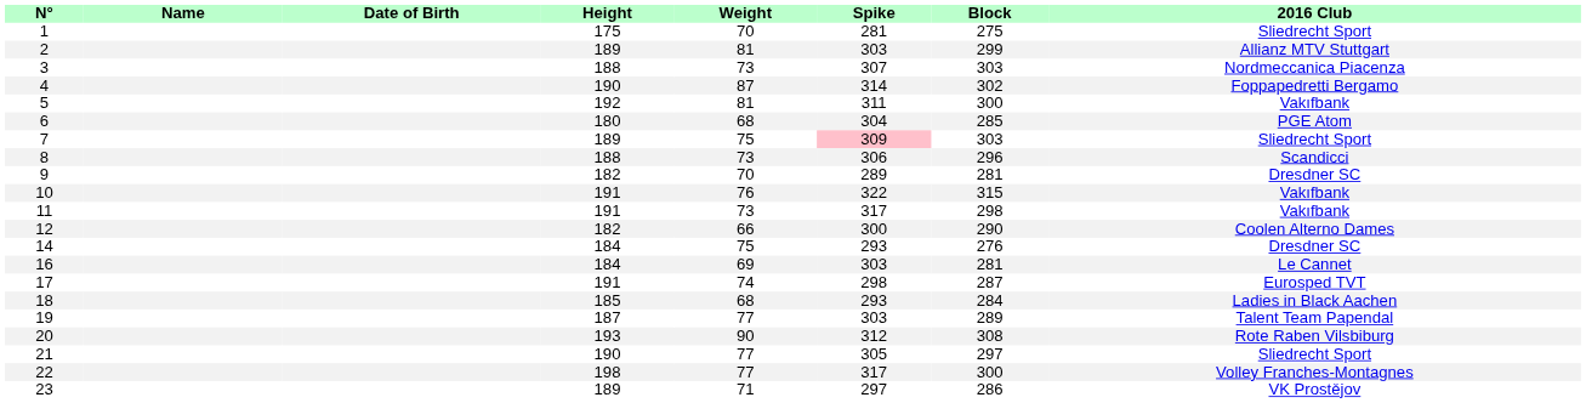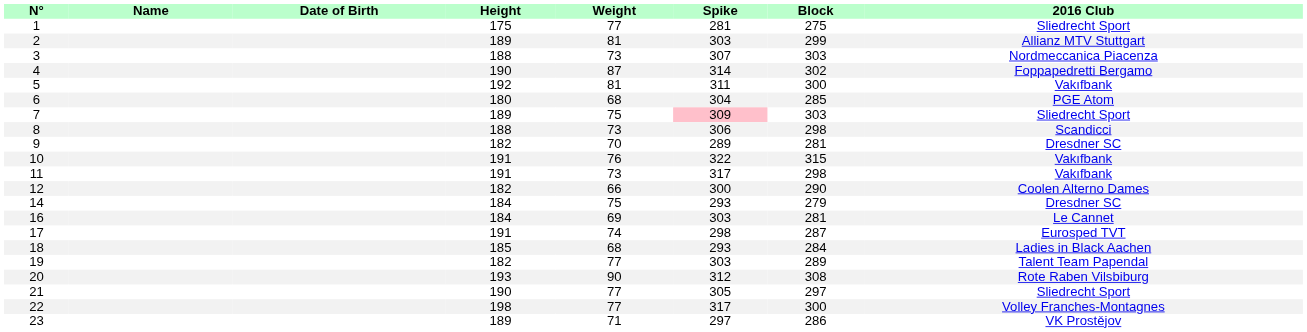 <table style="text-align:center; border:none;" cellpadding=0 cellspacing=0 width=100%>
 <tr style="background: #bbffcc;">
 <th width="5%">N°</th>
 <th width=200px>Name</th>
 <th>Date of Birth</th>
 <th>Height</th>
 <th>Weight</th>
 <th>Spike</th>
 <th>Block</th>
 <th>2016 Club</th>
 </tr>
 <tr>
 <td>1</td>
 <td></td>
 <td></td>
 <td>175</td>
-<td>70</td>
+<td>77</td>
 <td>281</td>
 <td>275</td>
 <td><a href='#'>Sliedrecht Sport</a></td>
 </tr>
 <tr bgcolor="#f2f2f2">
 <td>2</td>
 <td></td>
 <td></td>
 <td>189</td>
 <td>81</td>
 <td>303</td>
 <td>299</td>
 <td><a href='#'>Allianz MTV Stuttgart</a></td>
 </tr>
 <tr>
 <td>3</td>
 <td></td>
 <td></td>
 <td>188</td>
 <td>73</td>
 <td>307</td>
 <td>303</td>
 <td><a href='#'>Nordmeccanica Piacenza</a></td>
 </tr>
 <tr bgcolor="#f2f2f2">
 <td>4</td>
 <td></td>
 <td></td>
 <td>190</td>
 <td>87</td>
 <td>314</td>
 <td>302</td>
 <td><a href='#'>Foppapedretti Bergamo</a></td>
 </tr>
 <tr>
 <td>5</td>
 <td></td>
 <td></td>
 <td>192</td>
 <td>81</td>
 <td>311</td>
 <td>300</td>
 <td><a href='#'>Vakıfbank</a></td>
 </tr>
 <tr bgcolor="#f2f2f2">
 <td>6</td>
 <td></td>
 <td></td>
 <td>180</td>
 <td>68</td>
 <td>304</td>
 <td>285</td>
 <td><a href='#'>PGE Atom</a></td>
 </tr>
 <tr>
 <td>7</td>
 <td></td>
 <td></td>
 <td>189</td>
 <td>75</td>
 <td style="background: pink;">309</td>
 <td>303</td>
 <td><a href='#'>Sliedrecht Sport</a></td>
 </tr>
 <tr bgcolor="#f2f2f2">
 <td>8</td>
 <td></td>
 <td></td>
 <td>188</td>
 <td>73</td>
 <td>306</td>
-<td>296</td>
+<td>298</td>
 <td><a href='#'>Scandicci</a></td>
 </tr>
 <tr>
 <td>9</td>
 <td></td>
 <td></td>
 <td>182</td>
 <td>70</td>
 <td>289</td>
 <td>281</td>
 <td><a href='#'>Dresdner SC</a></td>
 </tr>
 <tr bgcolor="#f2f2f2">
 <td>10</td>
 <td></td>
 <td></td>
 <td>191</td>
 <td>76</td>
 <td>322</td>
 <td>315</td>
 <td><a href='#'>Vakıfbank</a></td>
 </tr>
 <tr>
 <td>11</td>
 <td></td>
 <td></td>
 <td>191</td>
 <td>73</td>
 <td>317</td>
 <td>298</td>
 <td><a href='#'>Vakıfbank</a></td>
 </tr>
 <tr bgcolor="#f2f2f2">
 <td>12</td>
 <td></td>
 <td></td>
 <td>182</td>
 <td>66</td>
 <td>300</td>
 <td>290</td>
 <td><a href='#'>Coolen Alterno Dames</a></td>
 </tr>
 <tr>
 <td>14</td>
 <td></td>
 <td></td>
 <td>184</td>
 <td>75</td>
 <td>293</td>
-<td>276</td>
+<td>279</td>
 <td><a href='#'>Dresdner SC</a></td>
 </tr>
 <tr bgcolor="#f2f2f2">
 <td>16</td>
 <td></td>
 <td></td>
 <td>184</td>
 <td>69</td>
 <td>303</td>
 <td>281</td>
 <td><a href='#'>Le Cannet</a></td>
 </tr>
 <tr>
 <td>17</td>
 <td></td>
 <td></td>
 <td>191</td>
 <td>74</td>
 <td>298</td>
 <td>287</td>
 <td><a href='#'>Eurosped TVT</a></td>
 </tr>
 <tr bgcolor="#f2f2f2">
 <td>18</td>
 <td></td>
 <td></td>
 <td>185</td>
 <td>68</td>
 <td>293</td>
 <td>284</td>
 <td><a href='#'>Ladies in Black Aachen</a></td>
 </tr>
 <tr>
 <td>19</td>
 <td></td>
 <td></td>
-<td>187</td>
+<td>182</td>
 <td>77</td>
 <td>303</td>
 <td>289</td>
 <td><a href='#'>Talent Team Papendal</a></td>
 </tr>
 <tr bgcolor="#f2f2f2">
 <td>20</td>
 <td></td>
 <td></td>
 <td>193</td>
 <td>90</td>
 <td>312</td>
 <td>308</td>
 <td><a href='#'>Rote Raben Vilsbiburg</a></td>
 </tr>
 <tr>
 <td>21</td>
 <td></td>
 <td></td>
 <td>190</td>
 <td>77</td>
 <td>305</td>
 <td>297</td>
 <td><a href='#'>Sliedrecht Sport</a></td>
 </tr>
 <tr bgcolor="#f2f2f2">
 <td>22</td>
 <td></td>
 <td></td>
 <td>198</td>
 <td>77</td>
 <td>317</td>
 <td>300</td>
 <td><a href='#'>Volley Franches-Montagnes</a></td>
 </tr>
 <tr>
 <td>23</td>
 <td></td>
 <td></td>
 <td>189</td>
 <td>71</td>
 <td>297</td>
 <td>286</td>
 <td><a href='#'>VK Prostějov</a></td>
 </tr>
 </table>
